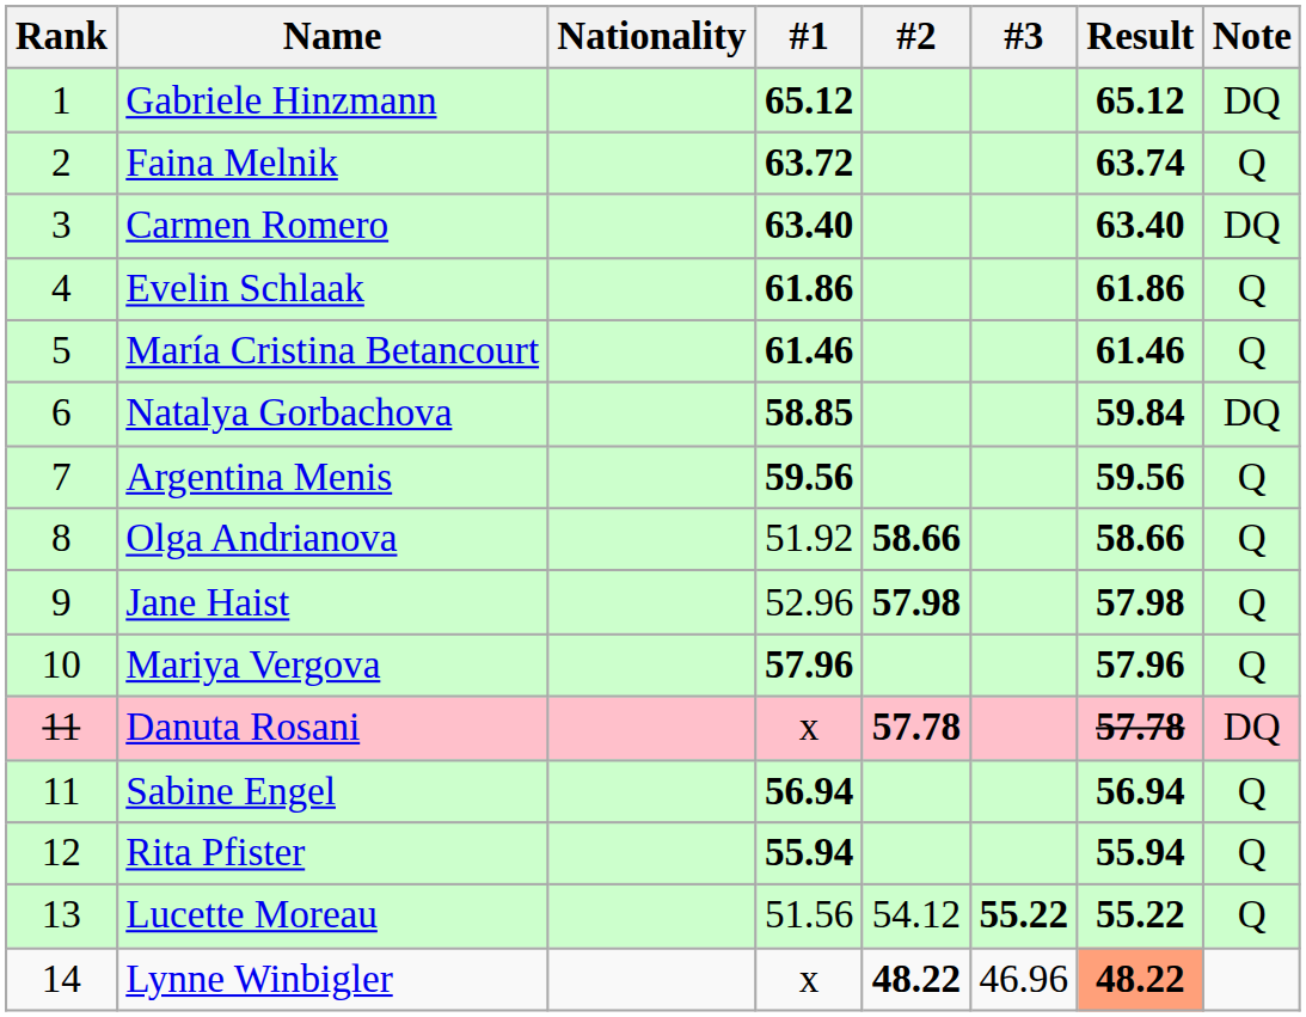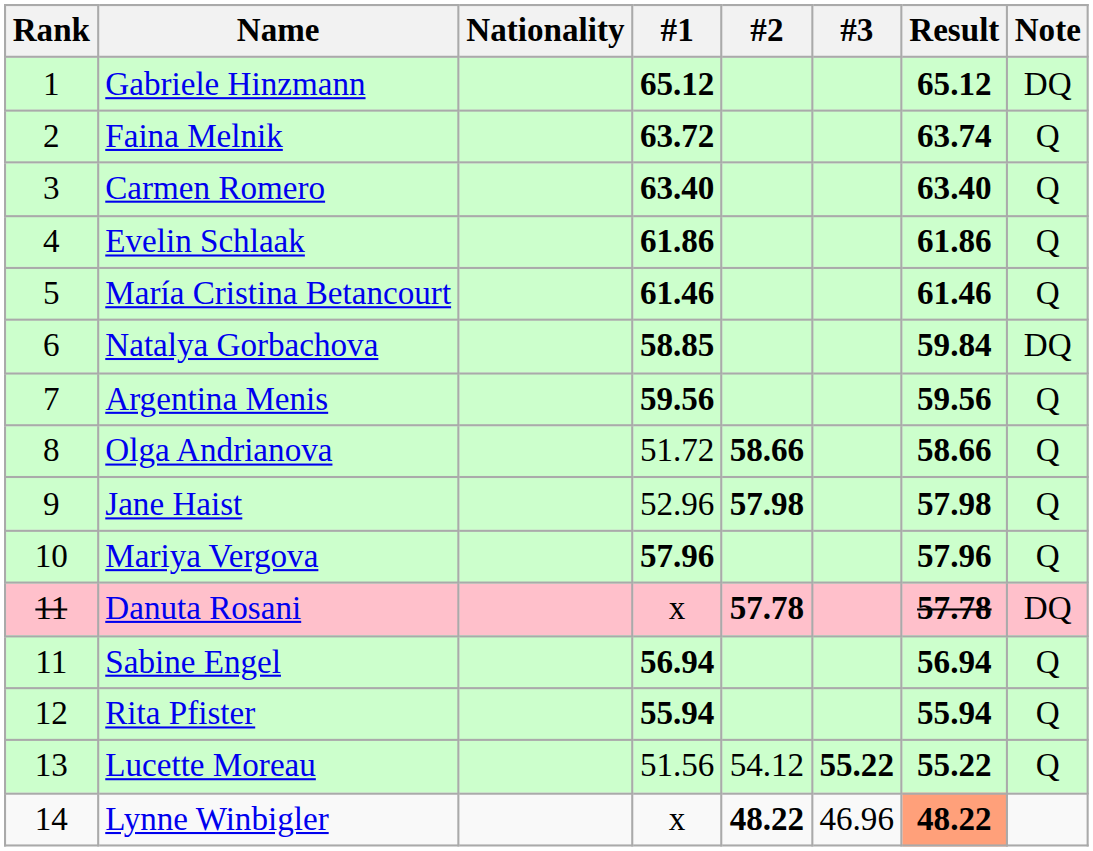 <table class="wikitable sortable" style="text-align:center">
 <tr>
 <th>Rank</th>
 <th>Name</th>
 <th>Nationality</th>
 <th>#1</th>
 <th>#2</th>
 <th>#3</th>
 <th>Result</th>
 <th>Note</th>
 </tr>
 <tr bgcolor=ccffcc>
 <td>1</td>
 <td align=left><a href='#'>Gabriele Hinzmann</a></td>
 <td align=left></td>
 <td><strong>65.12</strong></td>
 <td></td>
 <td></td>
 <td><strong>65.12</strong></td>
 <td>DQ</td>
 </tr>
 <tr bgcolor=ccffcc>
 <td>2</td>
 <td align=left><a href='#'>Faina Melnik</a></td>
 <td align=left></td>
 <td><strong>63.72</strong></td>
 <td></td>
 <td></td>
 <td><strong>63.74</strong></td>
 <td>Q</td>
 </tr>
 <tr bgcolor=ccffcc>
 <td>3</td>
 <td align=left><a href='#'>Carmen Romero</a></td>
 <td align=left></td>
 <td><strong>63.40</strong></td>
 <td></td>
 <td></td>
 <td><strong>63.40</strong></td>
-<td>DQ</td>
+<td>Q</td>
 </tr>
 <tr bgcolor=ccffcc>
 <td>4</td>
 <td align=left><a href='#'>Evelin Schlaak</a></td>
 <td align=left></td>
 <td><strong>61.86</strong></td>
 <td></td>
 <td></td>
 <td><strong>61.86</strong></td>
 <td>Q</td>
 </tr>
 <tr bgcolor=ccffcc>
 <td>5</td>
 <td align=left><a href='#'>María Cristina Betancourt</a></td>
 <td align=left></td>
 <td><strong>61.46</strong></td>
 <td></td>
 <td></td>
 <td><strong>61.46</strong></td>
 <td>Q</td>
 </tr>
 <tr bgcolor=ccffcc>
 <td>6</td>
 <td align=left><a href='#'>Natalya Gorbachova</a></td>
 <td align=left></td>
 <td><strong>58.85</strong></td>
 <td></td>
 <td></td>
 <td><strong>59.84</strong></td>
 <td>DQ</td>
 </tr>
 <tr bgcolor=ccffcc>
 <td>7</td>
 <td align=left><a href='#'>Argentina Menis</a></td>
 <td align=left></td>
 <td><strong>59.56</strong></td>
 <td></td>
 <td></td>
 <td><strong>59.56</strong></td>
 <td>Q</td>
 </tr>
 <tr bgcolor=ccffcc>
 <td>8</td>
 <td align=left><a href='#'>Olga Andrianova</a></td>
 <td align=left></td>
-<td>51.92</td>
+<td>51.72</td>
 <td><strong>58.66</strong></td>
 <td></td>
 <td><strong>58.66</strong></td>
 <td>Q</td>
 </tr>
 <tr bgcolor=ccffcc>
 <td>9</td>
 <td align=left><a href='#'>Jane Haist</a></td>
 <td align=left></td>
 <td>52.96</td>
 <td><strong>57.98</strong></td>
 <td></td>
 <td><strong>57.98</strong></td>
 <td>Q</td>
 </tr>
 <tr bgcolor=ccffcc>
 <td>10</td>
 <td align=left><a href='#'>Mariya Vergova</a></td>
 <td align=left></td>
 <td><strong>57.96</strong></td>
 <td></td>
 <td></td>
 <td><strong>57.96</strong></td>
 <td>Q</td>
 </tr>
 <tr bgcolor=pink>
 <td><s>11 </s></td>
 <td align=left><a href='#'>Danuta Rosani</a></td>
 <td align=left></td>
 <td>x</td>
 <td><strong>57.78</strong></td>
 <td></td>
 <td><s><strong>57.78</strong> </s></td>
 <td>DQ</td>
 </tr>
 <tr bgcolor=ccffcc>
 <td>11</td>
 <td align=left><a href='#'>Sabine Engel</a></td>
 <td align=left></td>
 <td><strong>56.94</strong></td>
 <td></td>
 <td></td>
 <td><strong>56.94</strong></td>
 <td>Q</td>
 </tr>
 <tr bgcolor=ccffcc>
 <td>12</td>
 <td align=left><a href='#'>Rita Pfister</a></td>
 <td align=left></td>
 <td><strong>55.94</strong></td>
 <td></td>
 <td></td>
 <td><strong>55.94</strong></td>
 <td>Q</td>
 </tr>
 <tr bgcolor=ccffcc>
 <td>13</td>
 <td align=left><a href='#'>Lucette Moreau</a></td>
 <td align=left></td>
 <td>51.56</td>
 <td>54.12</td>
 <td><strong>55.22</strong></td>
 <td><strong>55.22</strong></td>
 <td>Q</td>
 </tr>
 <tr>
 <td>14</td>
 <td align=left><a href='#'>Lynne Winbigler</a></td>
 <td align=left></td>
 <td>x</td>
 <td><strong>48.22</strong></td>
 <td>46.96</td>
 <td style="background: lightsalmon;"><strong>48.22</strong></td>
 <td></td>
 </tr>
 </table>
